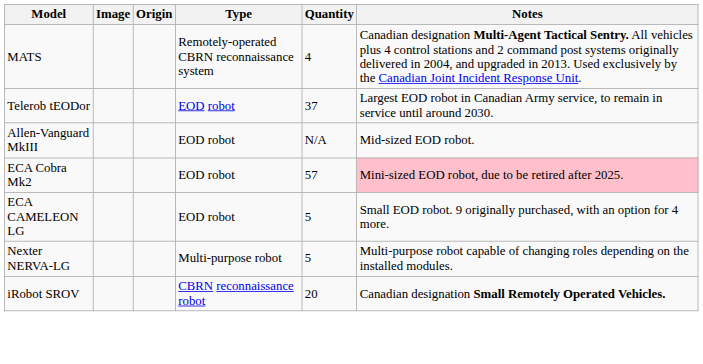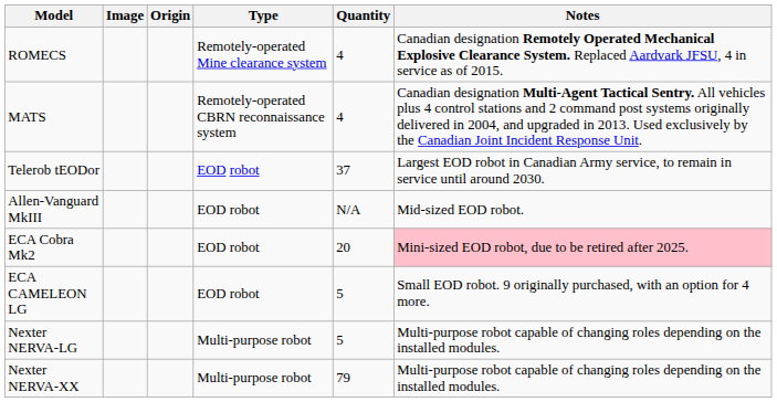 <table class="wikitable">
 <tr>
 <th>Model</th>
 <th>Image</th>
 <th>Origin</th>
 <th>Type</th>
 <th>Quantity</th>
 <th>Notes</th>
+</tr>
+<tr>
+<td>ROMECS</td>
+<td></td>
+<td></td>
+<td>Remotely-operated <a href='#'>Mine clearance system</a></td>
+<td>4</td>
+<td>Canadian designation <strong>Remotely Operated Mechanical Explosive Clearance System.</strong> Replaced <a href='#'>Aardvark JFSU</a>, 4 in service as of 2015.</td>
 </tr>
 <tr>
 <td>MATS</td>
 <td></td>
 <td></td>
 <td>Remotely-operated CBRN reconnaissance system</td>
 <td>4</td>
 <td>Canadian designation <strong>Multi-Agent Tactical Sentry.</strong> All vehicles plus 4 control stations and 2 command post systems originally delivered in 2004, and upgraded in 2013. Used exclusively by the <a href='#'>Canadian Joint Incident Response Unit</a>.</td>
 </tr>
 <tr>
 <td>Telerob tEODor</td>
 <td></td>
 <td></td>
 <td><a href='#'>EOD</a> <a href='#'>robot</a></td>
 <td>37</td>
 <td>Largest EOD robot in Canadian Army service, to remain in service until around 2030.</td>
 </tr>
 <tr>
 <td>Allen-Vanguard MkIII</td>
 <td></td>
 <td></td>
 <td>EOD robot</td>
 <td>N/A</td>
 <td>Mid-sized EOD robot.</td>
 </tr>
 <tr>
 <td>ECA Cobra Mk2</td>
 <td></td>
 <td></td>
 <td>EOD robot</td>
-<td>57</td>
+<td>20</td>
 <td style="background: pink;">Mini-sized EOD robot, due to be retired after 2025.</td>
 </tr>
 <tr>
 <td>ECA CAMELEON LG</td>
 <td></td>
 <td></td>
 <td>EOD robot</td>
 <td>5</td>
 <td>Small EOD robot. 9 originally purchased, with an option for 4 more.</td>
 </tr>
 <tr>
 <td>Nexter NERVA-LG</td>
 <td></td>
 <td></td>
 <td>Multi-purpose robot</td>
 <td>5</td>
 <td>Multi-purpose robot capable of changing roles depending on the installed modules.</td>
 </tr>
 <tr>
-<td>iRobot SROV</td>
+<td>Nexter NERVA-XX</td>
 <td></td>
 <td></td>
-<td><a href='#'>CBRN</a> <a href='#'>reconnaissance</a> <a href='#'>robot</a></td>
-<td>20</td>
-<td>Canadian designation <strong>Small Remotely Operated Vehicles.</strong></td>
+<td>Multi-purpose robot</td>
+<td>79</td>
+<td>Multi-purpose robot capable of changing roles depending on the installed modules.</td>
 </tr>
 </table>
